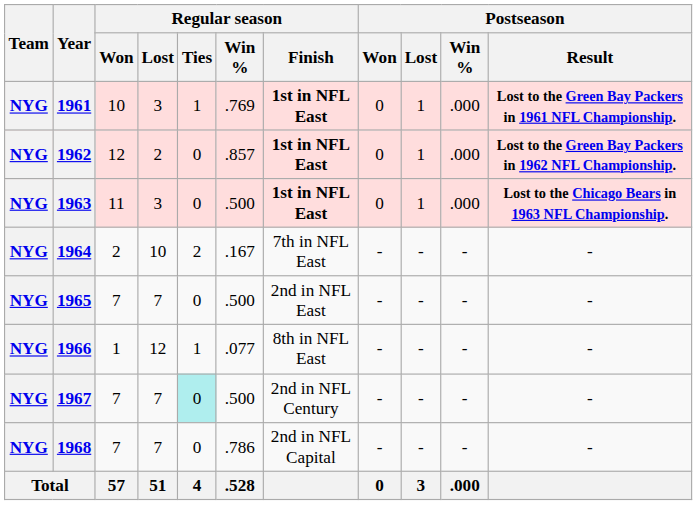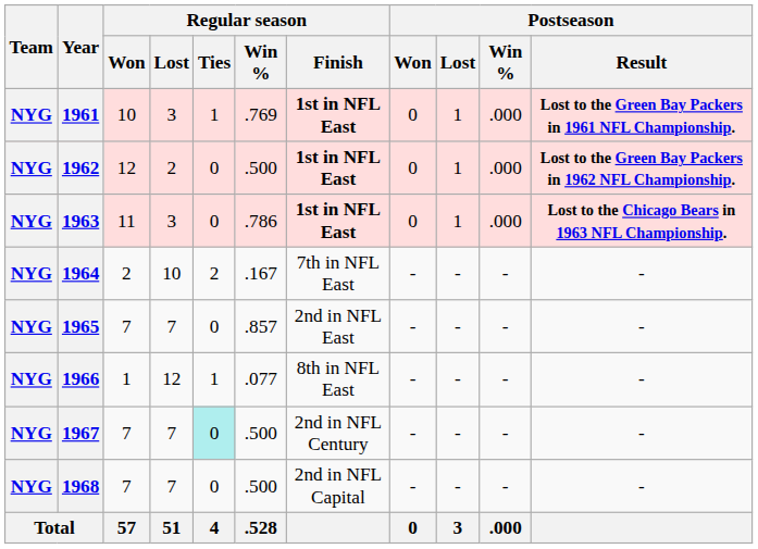 <table class="wikitable" style="font-size: 95%; text-align:center;">
 <tr>
 <th rowspan="2">Team</th>
 <th rowspan="2">Year</th>
 <th colspan="5">Regular season</th>
 <th colspan="4">Postseason</th>
 </tr>
 <tr>
 <th>Won</th>
 <th>Lost</th>
 <th>Ties</th>
 <th>Win %</th>
 <th>Finish</th>
 <th>Won</th>
 <th>Lost</th>
 <th>Win %</th>
 <th>Result</th>
 </tr>
 <tr style="background:#fdd;">
 <th><a href='#'>NYG</a></th>
 <th><a href='#'>1961</a></th>
 <td>10</td>
 <td>3</td>
 <td>1</td>
 <td>.769</td>
 <td><strong>1st in NFL East</strong></td>
 <td>0</td>
 <td>1</td>
 <td>.000</td>
 <td><small><strong>Lost to the <a href='#'>Green Bay Packers</a> in <a href='#'>1961 NFL Championship</a>.</strong></small></td>
 </tr>
 <tr style="background:#fdd;">
 <th><a href='#'>NYG</a></th>
 <th><a href='#'>1962</a></th>
 <td>12</td>
 <td>2</td>
 <td>0</td>
-<td>.857</td>
+<td>.500</td>
 <td><strong>1st in NFL East</strong></td>
 <td>0</td>
 <td>1</td>
 <td>.000</td>
 <td><small><strong>Lost to the <a href='#'>Green Bay Packers</a> in <a href='#'>1962 NFL Championship</a>.</strong></small></td>
 </tr>
 <tr style="background:#fdd;">
 <th><a href='#'>NYG</a></th>
 <th><a href='#'>1963</a></th>
 <td>11</td>
 <td>3</td>
 <td>0</td>
-<td>.500</td>
+<td>.786</td>
 <td><strong>1st in NFL East</strong></td>
 <td>0</td>
 <td>1</td>
 <td>.000</td>
 <td><small><strong>Lost to the <a href='#'>Chicago Bears</a> in <a href='#'>1963 NFL Championship</a>.</strong></small></td>
 </tr>
 <tr>
 <th><a href='#'>NYG</a></th>
 <th><a href='#'>1964</a></th>
 <td>2</td>
 <td>10</td>
 <td>2</td>
 <td>.167</td>
 <td>7th in NFL East</td>
 <td>-</td>
 <td>-</td>
 <td>-</td>
 <td>-</td>
 </tr>
 <tr>
 <th><a href='#'>NYG</a></th>
 <th><a href='#'>1965</a></th>
 <td>7</td>
 <td>7</td>
 <td>0</td>
-<td>.500</td>
+<td>.857</td>
 <td>2nd in NFL East</td>
 <td>-</td>
 <td>-</td>
 <td>-</td>
 <td>-</td>
 </tr>
 <tr>
 <th><a href='#'>NYG</a></th>
 <th><a href='#'>1966</a></th>
 <td>1</td>
 <td>12</td>
 <td>1</td>
 <td>.077</td>
 <td>8th in NFL East</td>
 <td>-</td>
 <td>-</td>
 <td>-</td>
 <td>-</td>
 </tr>
 <tr>
 <th><a href='#'>NYG</a></th>
 <th><a href='#'>1967</a></th>
 <td>7</td>
 <td>7</td>
 <td style="background: paleturquoise;">0</td>
 <td>.500</td>
 <td>2nd in NFL Century</td>
 <td>-</td>
 <td>-</td>
 <td>-</td>
 <td>-</td>
 </tr>
 <tr>
 <th><a href='#'>NYG</a></th>
 <th><a href='#'>1968</a></th>
 <td>7</td>
 <td>7</td>
 <td>0</td>
-<td>.786</td>
+<td>.500</td>
 <td>2nd in NFL Capital</td>
 <td>-</td>
 <td>-</td>
 <td>-</td>
 <td>-</td>
 </tr>
 <tr>
 <th colspan="2">Total</th>
 <th>57</th>
 <th>51</th>
 <th>4</th>
 <th>.528</th>
 <th></th>
 <th>0</th>
 <th>3</th>
 <th>.000</th>
 <th></th>
 </tr>
 </table>
